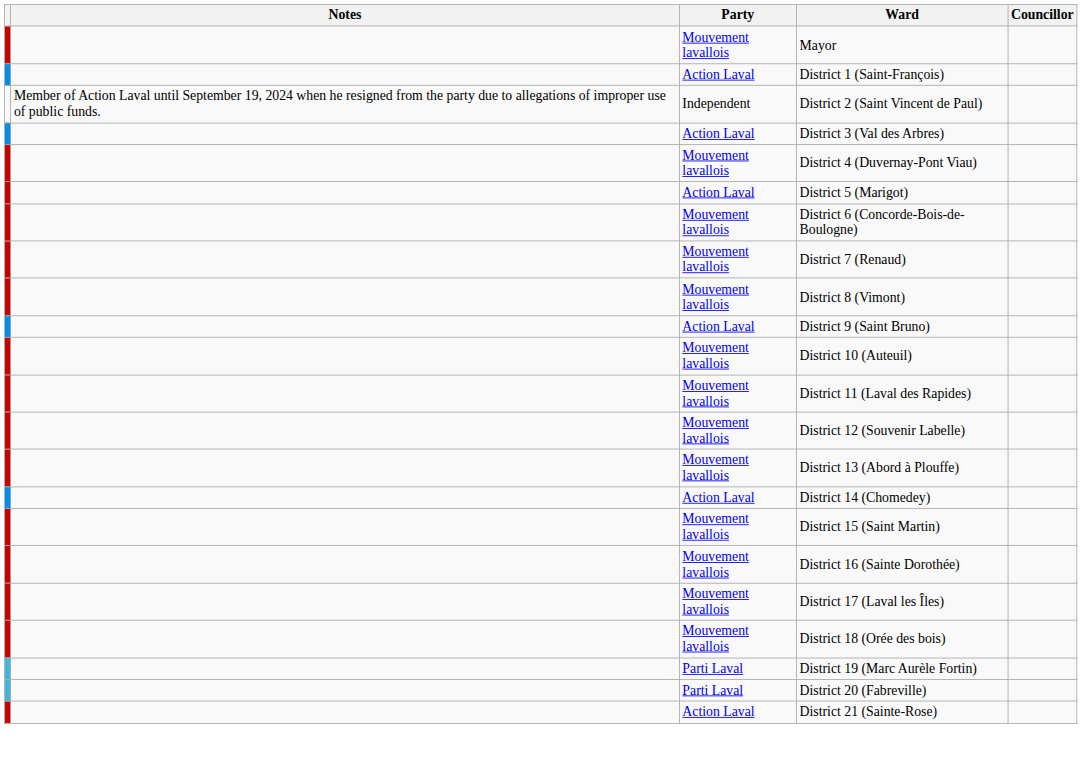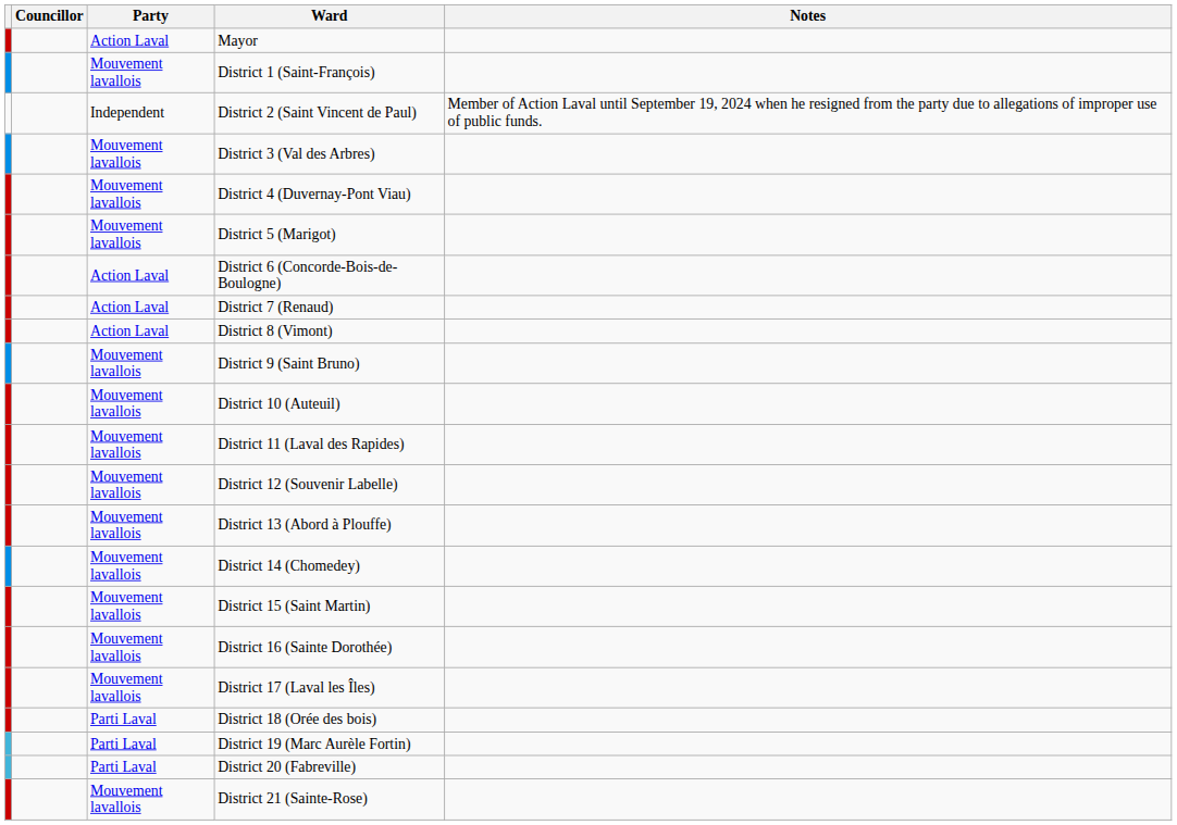 <table class="wikitable sortable">
 <tr>
 <th></th>
-<th>Notes</th>
+<th>Councillor</th>
 <th>Party</th>
 <th>Ward</th>
-<th>Councillor</th>
+<th>Notes</th>
 </tr>
 <tr>
 <td bgcolor=#CA0000></td>
 <td></td>
-<td><a href='#'>Mouvement lavallois</a></td>
+<td><a href='#'>Action Laval</a></td>
 <td>Mayor</td>
 <td></td>
 </tr>
 <tr>
 <td bgcolor=#008EE6></td>
 <td></td>
-<td><a href='#'>Action Laval</a></td>
+<td><a href='#'>Mouvement lavallois</a></td>
 <td>District 1 (Saint-François)</td>
 <td></td>
 </tr>
 <tr>
 <td></td>
-<td>Member of Action Laval until September 19, 2024 when he resigned from the party due to allegations of improper use of public funds. </td>
+<td></td>
 <td>Independent</td>
 <td>District 2 (Saint Vincent de Paul)</td>
-<td></td>
+<td>Member of Action Laval until September 19, 2024 when he resigned from the party due to allegations of improper use of public funds. </td>
 </tr>
 <tr>
 <td bgcolor=#008EE6></td>
 <td></td>
-<td><a href='#'>Action Laval</a></td>
+<td><a href='#'>Mouvement lavallois</a></td>
 <td>District 3 (Val des Arbres)</td>
 <td></td>
 </tr>
 <tr>
 <td bgcolor=#CA0000></td>
 <td></td>
 <td><a href='#'>Mouvement lavallois</a></td>
 <td>District 4 (Duvernay-Pont Viau)</td>
 <td></td>
 </tr>
 <tr>
 <td bgcolor=#CA0000></td>
 <td></td>
-<td><a href='#'>Action Laval</a></td>
+<td><a href='#'>Mouvement lavallois</a></td>
 <td>District 5 (Marigot)</td>
 <td></td>
 </tr>
 <tr>
 <td bgcolor=#CA0000></td>
 <td></td>
-<td><a href='#'>Mouvement lavallois</a></td>
+<td><a href='#'>Action Laval</a></td>
 <td>District 6 (Concorde-Bois-de-Boulogne)</td>
 <td></td>
 </tr>
 <tr>
 <td bgcolor=#CA0000></td>
 <td></td>
-<td><a href='#'>Mouvement lavallois</a></td>
+<td><a href='#'>Action Laval</a></td>
 <td>District 7 (Renaud)</td>
 <td></td>
 </tr>
 <tr>
 <td bgcolor=#CA0000></td>
 <td></td>
-<td><a href='#'>Mouvement lavallois</a></td>
+<td><a href='#'>Action Laval</a></td>
 <td>District 8 (Vimont)</td>
 <td></td>
 </tr>
 <tr>
 <td bgcolor=#008EE6></td>
 <td></td>
-<td><a href='#'>Action Laval</a></td>
+<td><a href='#'>Mouvement lavallois</a></td>
 <td>District 9 (Saint Bruno)</td>
 <td></td>
 </tr>
 <tr>
 <td bgcolor=#CA0000></td>
 <td></td>
 <td><a href='#'>Mouvement lavallois</a></td>
 <td>District 10 (Auteuil)</td>
 <td></td>
 </tr>
 <tr>
 <td bgcolor=#CA0000></td>
 <td></td>
 <td><a href='#'>Mouvement lavallois</a></td>
 <td>District 11 (Laval des Rapides)</td>
 <td></td>
 </tr>
 <tr>
 <td bgcolor=#CA0000></td>
 <td></td>
 <td><a href='#'>Mouvement lavallois</a></td>
 <td>District 12 (Souvenir Labelle)</td>
 <td></td>
 </tr>
 <tr>
 <td bgcolor=#CA0000></td>
 <td></td>
 <td><a href='#'>Mouvement lavallois</a></td>
 <td>District 13 (Abord à Plouffe)</td>
 <td></td>
 </tr>
 <tr>
 <td bgcolor=#008EE6></td>
 <td></td>
-<td><a href='#'>Action Laval</a></td>
+<td><a href='#'>Mouvement lavallois</a></td>
 <td>District 14 (Chomedey)</td>
 <td></td>
 </tr>
 <tr>
 <td bgcolor=#CA0000></td>
 <td></td>
 <td><a href='#'>Mouvement lavallois</a></td>
 <td>District 15 (Saint Martin)</td>
 <td></td>
 </tr>
 <tr>
 <td bgcolor=#CA0000></td>
 <td></td>
 <td><a href='#'>Mouvement lavallois</a></td>
 <td>District 16 (Sainte Dorothée)</td>
 <td></td>
 </tr>
 <tr>
 <td bgcolor=#CA0000></td>
 <td></td>
 <td><a href='#'>Mouvement lavallois</a></td>
 <td>District 17 (Laval les Îles)</td>
 <td></td>
 </tr>
 <tr>
 <td bgcolor=#CA0000></td>
 <td></td>
-<td><a href='#'>Mouvement lavallois</a></td>
+<td><a href='#'>Parti Laval</a></td>
 <td>District 18 (Orée des bois)</td>
 <td></td>
 </tr>
 <tr>
 <td bgcolor=#41B5DA></td>
 <td></td>
 <td><a href='#'>Parti Laval</a></td>
 <td>District 19 (Marc Aurèle Fortin)</td>
 <td></td>
 </tr>
 <tr>
 <td bgcolor=#41B5DA></td>
 <td></td>
 <td><a href='#'>Parti Laval</a></td>
 <td>District 20 (Fabreville)</td>
 <td></td>
 </tr>
 <tr>
 <td bgcolor=#CA0000></td>
 <td></td>
-<td><a href='#'>Action Laval</a></td>
+<td><a href='#'>Mouvement lavallois</a></td>
 <td>District 21 (Sainte-Rose)</td>
 <td></td>
 </tr>
 </table>
